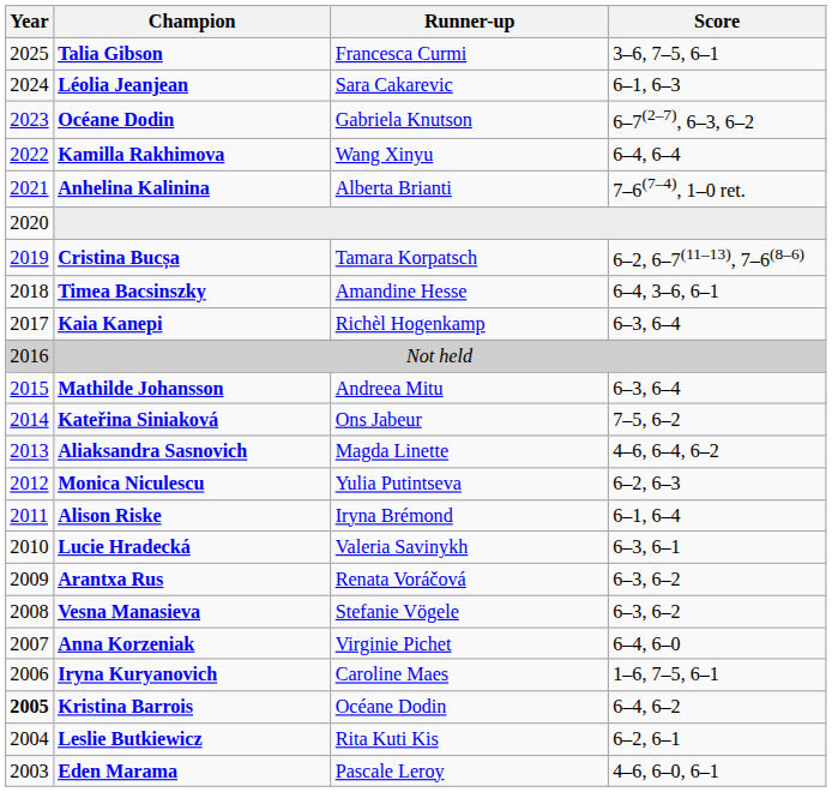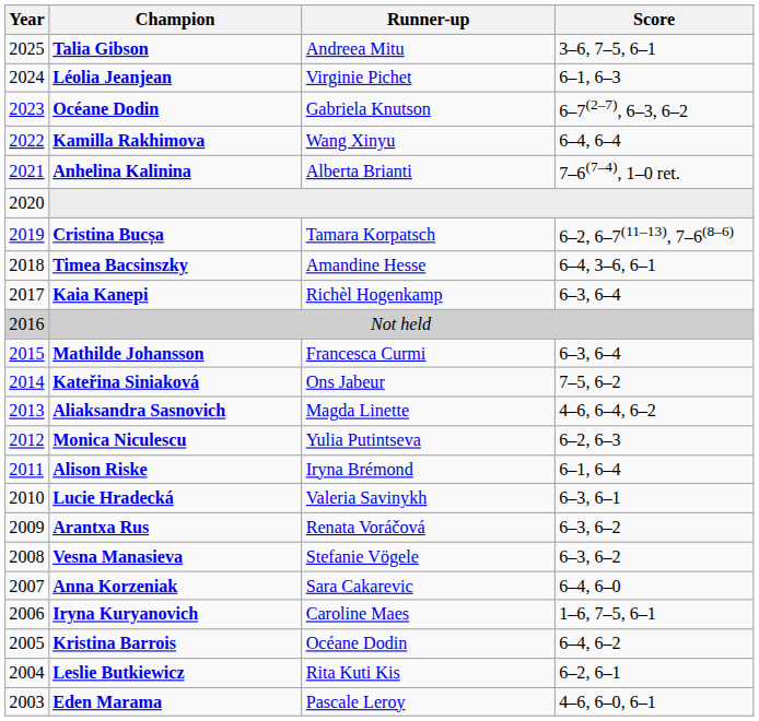 <table class="wikitable" style="font-size:90%">
 <tr>
 <th>Year</th>
 <th width="200">Champion</th>
 <th width="200">Runner-up</th>
 <th width="155">Score</th>
 </tr>
 <tr>
 <td>2025</td>
 <td> <strong><a href='#'>Talia Gibson</a></strong></td>
-<td> <a href='#'>Francesca Curmi</a></td>
+<td> <a href='#'>Andreea Mitu</a></td>
 <td>3–6, 7–5, 6–1</td>
 </tr>
 <tr>
 <td>2024</td>
 <td> <strong><a href='#'>Léolia Jeanjean</a></strong></td>
-<td> <a href='#'>Sara Cakarevic</a></td>
+<td> <a href='#'>Virginie Pichet</a></td>
 <td>6–1, 6–3</td>
 </tr>
 <tr>
 <td><a href='#'>2023</a></td>
 <td> <strong><a href='#'>Océane Dodin</a></strong></td>
 <td> <a href='#'>Gabriela Knutson</a></td>
 <td>6–7<sup>(2–7)</sup>, 6–3, 6–2</td>
 </tr>
 <tr>
 <td><a href='#'>2022</a></td>
 <td> <strong><a href='#'>Kamilla Rakhimova</a></strong></td>
 <td> <a href='#'>Wang Xinyu</a></td>
 <td>6–4, 6–4</td>
 </tr>
 <tr>
 <td><a href='#'>2021</a></td>
 <td> <strong><a href='#'>Anhelina Kalinina</a></strong></td>
 <td> <a href='#'>Alberta Brianti</a></td>
 <td>7–6<sup>(7–4)</sup>, 1–0 ret.</td>
 </tr>
 <tr>
 <td>2020</td>
 <td colspan=3 bgcolor="#ededed"></td>
 </tr>
 <tr>
 <td><a href='#'>2019</a></td>
 <td> <strong><a href='#'>Cristina Bucșa</a></strong></td>
 <td> <a href='#'>Tamara Korpatsch</a></td>
 <td>6–2, 6–7<sup>(11–13)</sup>, 7–6<sup>(8–6)</sup></td>
 </tr>
 <tr>
 <td>2018</td>
 <td> <strong><a href='#'>Timea Bacsinszky</a></strong></td>
 <td> <a href='#'>Amandine Hesse</a></td>
 <td>6–4, 3–6, 6–1</td>
 </tr>
 <tr>
 <td>2017</td>
 <td> <strong><a href='#'>Kaia Kanepi</a></strong></td>
 <td> <a href='#'>Richèl Hogenkamp</a></td>
 <td>6–3, 6–4</td>
 </tr>
 <tr>
 <td style="background:#cfcfcf">2016</td>
 <td colspan=3 align=center style="background:#cfcfcf"><em>Not held</em></td>
 </tr>
 <tr>
 <td><a href='#'>2015</a></td>
 <td> <strong><a href='#'>Mathilde Johansson</a></strong></td>
-<td> <a href='#'>Andreea Mitu</a></td>
+<td> <a href='#'>Francesca Curmi</a></td>
 <td>6–3, 6–4</td>
 </tr>
 <tr>
 <td><a href='#'>2014</a></td>
 <td> <strong><a href='#'>Kateřina Siniaková</a></strong></td>
 <td> <a href='#'>Ons Jabeur</a></td>
 <td>7–5, 6–2</td>
 </tr>
 <tr>
 <td><a href='#'>2013</a></td>
 <td> <strong><a href='#'>Aliaksandra Sasnovich</a></strong></td>
 <td> <a href='#'>Magda Linette</a></td>
 <td>4–6, 6–4, 6–2</td>
 </tr>
 <tr>
 <td><a href='#'>2012</a></td>
 <td> <strong><a href='#'>Monica Niculescu</a></strong></td>
 <td> <a href='#'>Yulia Putintseva</a></td>
 <td>6–2, 6–3</td>
 </tr>
 <tr>
 <td><a href='#'>2011</a></td>
 <td> <strong><a href='#'>Alison Riske</a></strong></td>
 <td> <a href='#'>Iryna Brémond</a></td>
 <td>6–1, 6–4</td>
 </tr>
 <tr>
 <td>2010</td>
 <td> <strong><a href='#'>Lucie Hradecká</a></strong></td>
 <td> <a href='#'>Valeria Savinykh</a></td>
 <td>6–3, 6–1</td>
 </tr>
 <tr>
 <td>2009</td>
 <td> <strong><a href='#'>Arantxa Rus</a></strong></td>
 <td> <a href='#'>Renata Voráčová</a></td>
 <td>6–3, 6–2</td>
 </tr>
 <tr>
 <td>2008</td>
 <td> <strong><a href='#'>Vesna Manasieva</a></strong></td>
 <td> <a href='#'>Stefanie Vögele</a></td>
 <td>6–3, 6–2</td>
 </tr>
 <tr>
 <td>2007</td>
 <td> <strong><a href='#'>Anna Korzeniak</a></strong></td>
-<td> <a href='#'>Virginie Pichet</a></td>
+<td> <a href='#'>Sara Cakarevic</a></td>
 <td>6–4, 6–0</td>
 </tr>
 <tr>
 <td>2006</td>
 <td> <strong><a href='#'>Iryna Kuryanovich</a></strong></td>
 <td> <a href='#'>Caroline Maes</a></td>
 <td>1–6, 7–5, 6–1</td>
 </tr>
 <tr>
-<td><strong>2005</strong></td>
+<td>2005</td>
 <td> <strong><a href='#'>Kristina Barrois</a></strong></td>
 <td> <a href='#'>Océane Dodin</a></td>
 <td>6–4, 6–2</td>
 </tr>
 <tr>
 <td>2004</td>
 <td> <strong><a href='#'>Leslie Butkiewicz</a></strong></td>
 <td> <a href='#'>Rita Kuti Kis</a></td>
 <td>6–2, 6–1</td>
 </tr>
 <tr>
 <td>2003</td>
 <td> <strong><a href='#'>Eden Marama</a></strong></td>
 <td> <a href='#'>Pascale Leroy</a></td>
 <td>4–6, 6–0, 6–1</td>
 </tr>
 </table>
